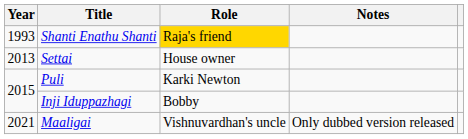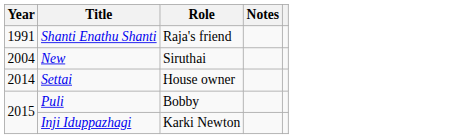 <table class="wikitable sortable">
 <tr>
 <th scope="col">Year</th>
 <th scope="col">Title</th>
 <th scope="col">Role</th>
 <th scope="col" class="unsortable">Notes</th>
 <th scope="col" class="unsortable" ></th>
 </tr>
 <tr>
-<td>1993</td>
+<td>1991</td>
 <td><em><a href='#'>Shanti Enathu Shanti</a></em></td>
-<td style="background: gold;">Raja's friend</td>
+<td>Raja's friend</td>
 <td></td>
 <td></td>
 </tr>
 <tr>
-<td>2013</td>
+<td>2004</td>
+<td><em><a href='#'>New</a></em></td>
+<td>Siruthai</td>
+<td></td>
+<td></td>
+</tr>
+<tr>
+<td>2014</td>
 <td><em><a href='#'>Settai</a></em></td>
 <td>House owner</td>
 <td></td>
 <td></td>
 </tr>
 <tr>
 <td rowspan="2">2015</td>
 <td><em> <a href='#'>Puli</a></em></td>
-<td>Karki Newton</td>
+<td>Bobby</td>
 <td></td>
 <td></td>
 </tr>
 <tr>
 <td><em><a href='#'>Inji Iduppazhagi</a></em></td>
-<td>Bobby</td>
+<td>Karki Newton</td>
 <td></td>
 <td></td>
 </tr>
-<tr>
-<td>2021</td>
-<td><em><a href='#'>Maaligai</a></em></td>
-<td>Vishnuvardhan's uncle</td>
-<td>Only dubbed version released</td>
-<td></td>
-</tr>
 </table>
